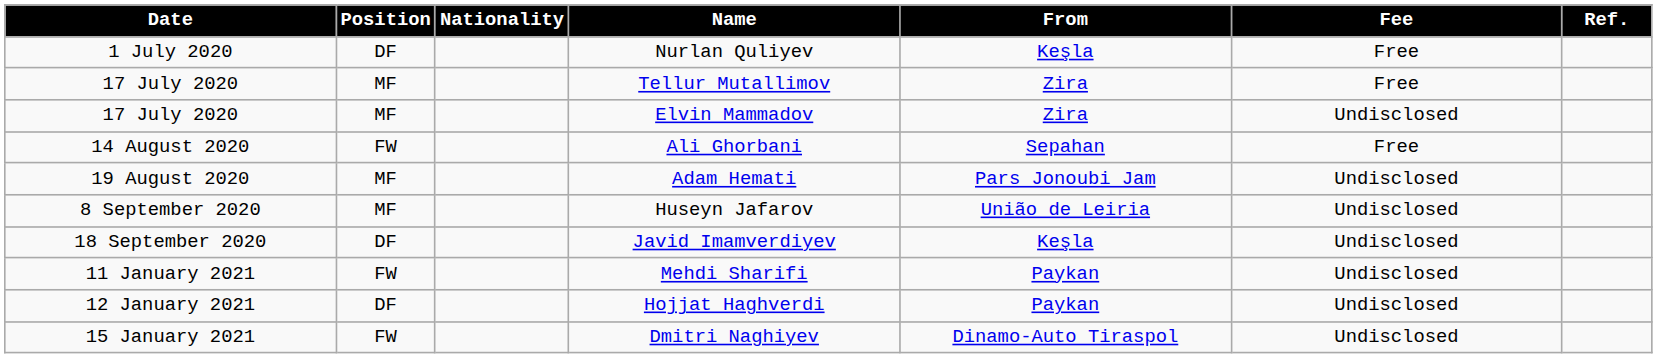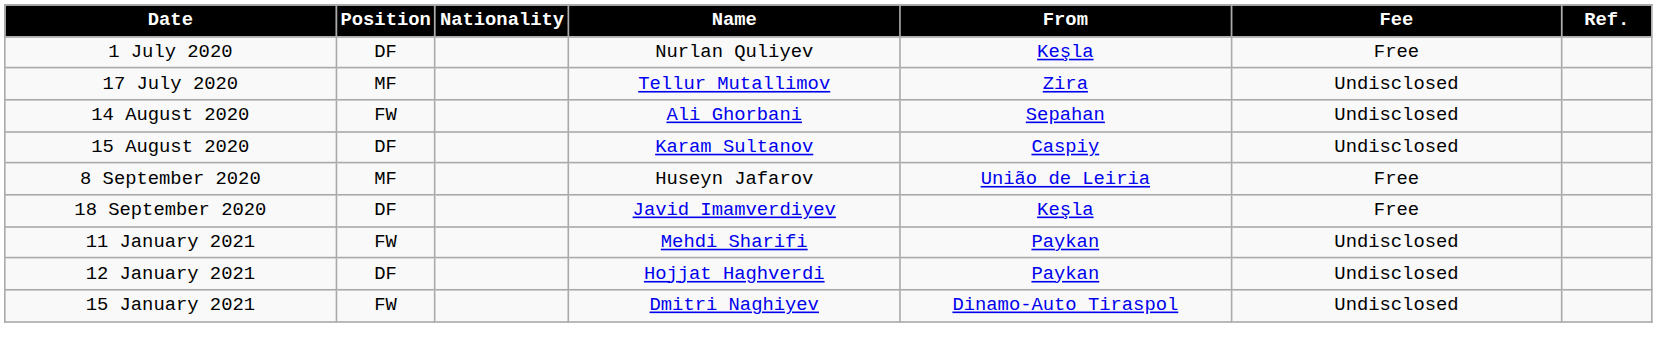 <table class="wikitable"  style="text-align:center; font-size:90%; ">
 <tr>
 <th style="background:#000000; color:#FFFFFF; width:200px;">Date</th>
 <th style="background:#000000; color:#FFFFFF; width:50px;">Position</th>
 <th style="background:#000000; color:#FFFFFF; width:50px;">Nationality</th>
 <th style="background:#000000; color:#FFFFFF; width:200px;">Name</th>
 <th style="background:#000000; color:#FFFFFF; width:200px;">From</th>
 <th style="background:#000000; color:#FFFFFF; width:200px;">Fee</th>
 <th style="background:#000000; color:#FFFFFF; width:50px;">Ref.</th>
 </tr>
 <tr>
 <td>1 July 2020</td>
 <td>DF</td>
 <td></td>
 <td>Nurlan Quliyev</td>
 <td><a href='#'>Keşla</a></td>
 <td>Free</td>
 <td></td>
 </tr>
 <tr>
 <td>17 July 2020</td>
 <td>MF</td>
 <td></td>
 <td><a href='#'>Tellur Mutallimov</a></td>
 <td><a href='#'>Zira</a></td>
-<td>Free</td>
-<td></td>
-</tr>
-<tr>
-<td>17 July 2020</td>
-<td>MF</td>
-<td></td>
-<td><a href='#'>Elvin Mammadov</a></td>
-<td><a href='#'>Zira</a></td>
 <td>Undisclosed</td>
 <td></td>
 </tr>
 <tr>
 <td>14 August 2020</td>
 <td>FW</td>
 <td></td>
 <td><a href='#'>Ali Ghorbani</a></td>
 <td><a href='#'>Sepahan</a></td>
-<td>Free</td>
+<td>Undisclosed</td>
 <td></td>
 </tr>
 <tr>
-<td>19 August 2020</td>
-<td>MF</td>
+<td>15 August 2020</td>
+<td>DF</td>
 <td></td>
-<td><a href='#'>Adam Hemati</a></td>
-<td><a href='#'>Pars Jonoubi Jam</a></td>
+<td><a href='#'>Karam Sultanov</a></td>
+<td><a href='#'>Caspiy</a></td>
 <td>Undisclosed</td>
 <td></td>
 </tr>
 <tr>
 <td>8 September 2020</td>
 <td>MF</td>
 <td></td>
 <td>Huseyn Jafarov</td>
 <td><a href='#'>União de Leiria</a></td>
-<td>Undisclosed</td>
+<td>Free</td>
 <td></td>
 </tr>
 <tr>
 <td>18 September 2020</td>
 <td>DF</td>
 <td></td>
 <td><a href='#'>Javid Imamverdiyev</a></td>
 <td><a href='#'>Keşla</a></td>
-<td>Undisclosed</td>
+<td>Free</td>
 <td></td>
 </tr>
 <tr>
 <td>11 January 2021</td>
 <td>FW</td>
 <td></td>
 <td><a href='#'>Mehdi Sharifi</a></td>
 <td><a href='#'>Paykan</a></td>
 <td>Undisclosed</td>
 <td></td>
 </tr>
 <tr>
 <td>12 January 2021</td>
 <td>DF</td>
 <td></td>
 <td><a href='#'>Hojjat Haghverdi</a></td>
 <td><a href='#'>Paykan</a></td>
 <td>Undisclosed</td>
 <td></td>
 </tr>
 <tr>
 <td>15 January 2021</td>
 <td>FW</td>
 <td></td>
 <td><a href='#'>Dmitri Naghiyev</a></td>
 <td><a href='#'>Dinamo-Auto Tiraspol</a></td>
 <td>Undisclosed</td>
 <td></td>
 </tr>
 </table>
